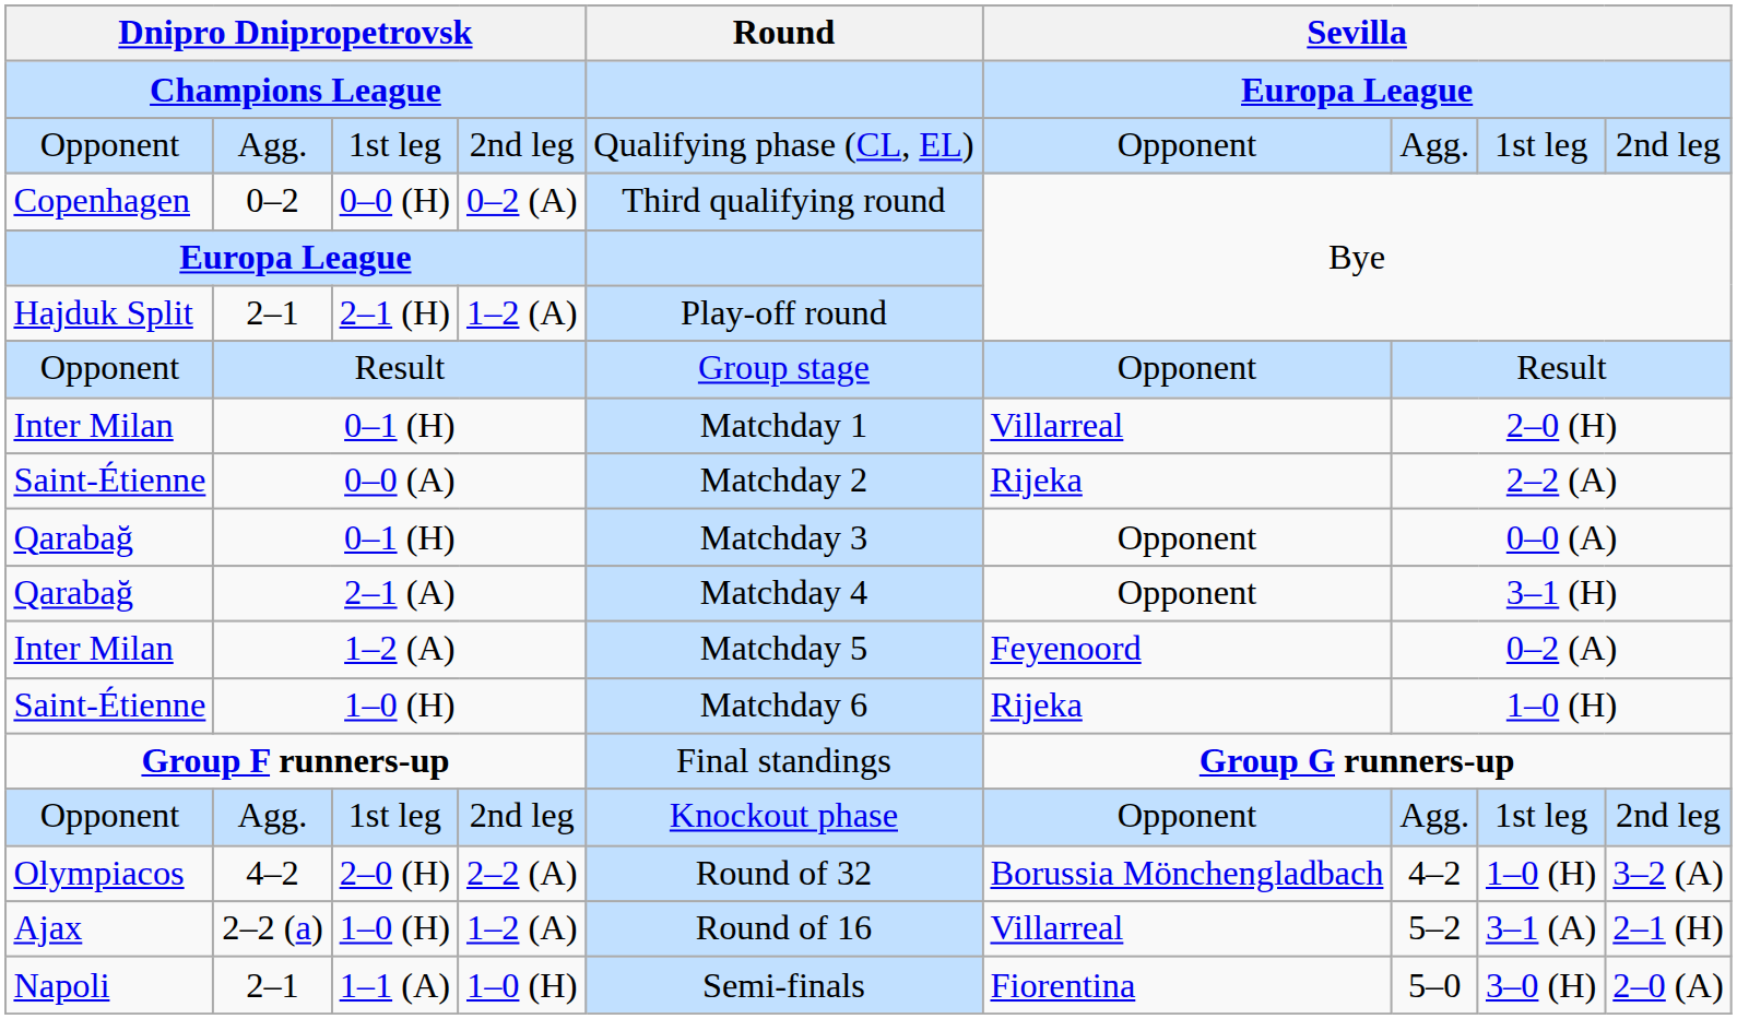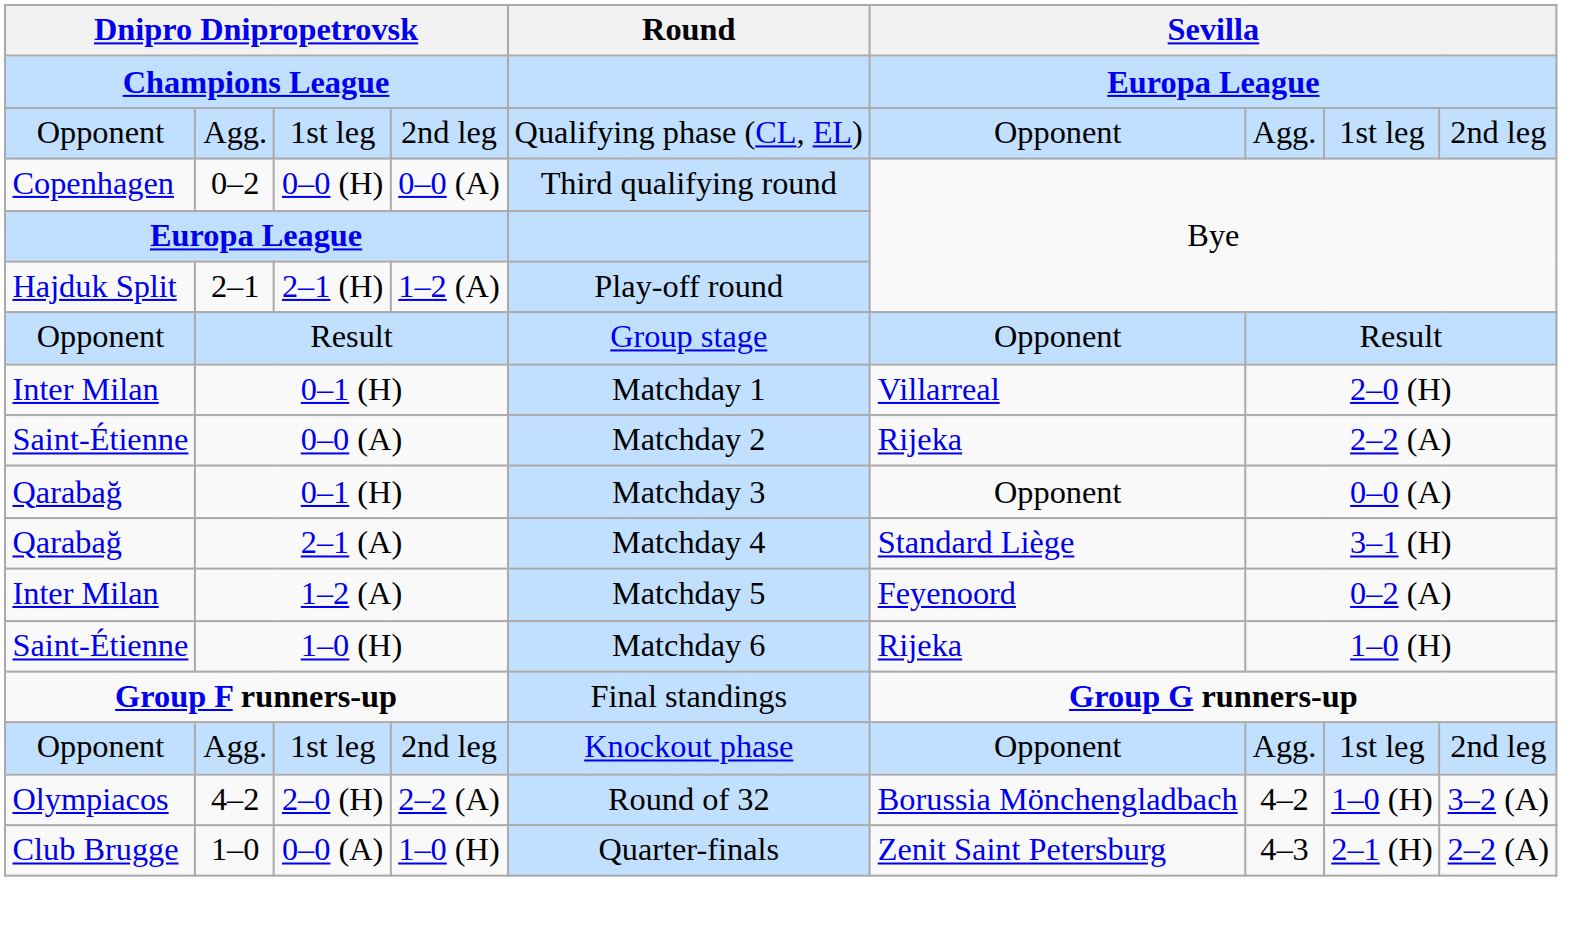 <table class="wikitable" style="text-align:center">
 <tr>
 <th colspan="4"> <a href='#'>Dnipro Dnipropetrovsk</a></th>
 <th>Round</th>
 <th colspan="4"> <a href='#'>Sevilla</a></th>
 </tr>
 <tr bgcolor="#c1e0ff">
 <td colspan="4"><strong><a href='#'>Champions League</a></strong></td>
 <td></td>
 <td colspan="4"><strong><a href='#'>Europa League</a></strong></td>
 </tr>
 <tr bgcolor="#c1e0ff">
 <td>Opponent</td>
 <td>Agg.</td>
 <td>1st leg</td>
 <td>2nd leg</td>
 <td>Qualifying phase (<a href='#'>CL</a>, <a href='#'>EL</a>)</td>
 <td>Opponent</td>
 <td>Agg.</td>
 <td>1st leg</td>
 <td>2nd leg</td>
 </tr>
 <tr>
 <td align=left> <a href='#'>Copenhagen</a></td>
 <td>0–2</td>
 <td><a href='#'>0–0</a> (H)</td>
-<td><a href='#'>0–2</a> (A)</td>
+<td><a href='#'>0–0</a> (A)</td>
 <td bgcolor="#c1e0ff">Third qualifying round</td>
 <td colspan="4" rowspan="3">Bye</td>
 </tr>
 <tr bgcolor="#c1e0ff">
 <td colspan="4"><strong><a href='#'>Europa League</a></strong></td>
 <td></td>
 </tr>
 <tr>
 <td align=left> <a href='#'>Hajduk Split</a></td>
 <td>2–1</td>
 <td><a href='#'>2–1</a> (H)</td>
 <td><a href='#'>1–2</a>  (A)</td>
 <td bgcolor="#c1e0ff">Play-off round</td>
 </tr>
 <tr bgcolor="#c1e0ff">
 <td>Opponent</td>
 <td colspan="3">Result</td>
 <td><a href='#'>Group stage</a></td>
 <td>Opponent</td>
 <td colspan="3">Result</td>
 </tr>
 <tr>
 <td align=left> <a href='#'>Inter Milan</a></td>
 <td colspan="3"><a href='#'>0–1</a> (H)</td>
 <td bgcolor="#c1e0ff">Matchday 1</td>
 <td align=left> <a href='#'>Villarreal</a></td>
 <td colspan="3"><a href='#'>2–0</a> (H)</td>
 </tr>
 <tr>
 <td align=left> <a href='#'>Saint-Étienne</a></td>
 <td colspan="3"><a href='#'>0–0</a> (A)</td>
 <td bgcolor="#c1e0ff">Matchday 2</td>
 <td align=left> <a href='#'>Rijeka</a></td>
 <td colspan="3"><a href='#'>2–2</a> (A)</td>
 </tr>
 <tr>
 <td align=left> <a href='#'>Qarabağ</a></td>
 <td colspan="3"><a href='#'>0–1</a> (H)</td>
 <td bgcolor="#c1e0ff">Matchday 3</td>
 <td>Opponent</td>
 <td colspan="3"><a href='#'>0–0</a> (A)</td>
 </tr>
 <tr>
 <td align=left> <a href='#'>Qarabağ</a></td>
 <td colspan="3"><a href='#'>2–1</a> (A)</td>
 <td bgcolor="#c1e0ff">Matchday 4</td>
-<td>Opponent</td>
+<td align=left> <a href='#'>Standard Liège</a></td>
 <td colspan="3"><a href='#'>3–1</a> (H)</td>
 </tr>
 <tr>
 <td align=left> <a href='#'>Inter Milan</a></td>
 <td colspan="3"><a href='#'>1–2</a> (A)</td>
 <td bgcolor="#c1e0ff">Matchday 5</td>
 <td align=left> <a href='#'>Feyenoord</a></td>
 <td colspan="3"><a href='#'>0–2</a> (A)</td>
 </tr>
 <tr>
 <td align=left> <a href='#'>Saint-Étienne</a></td>
 <td colspan="3"><a href='#'>1–0</a> (H)</td>
 <td bgcolor="#c1e0ff">Matchday 6</td>
 <td align=left> <a href='#'>Rijeka</a></td>
 <td colspan="3"><a href='#'>1–0</a> (H)</td>
 </tr>
 <tr>
 <td colspan="4" valign="top"><strong><a href='#'>Group F</a> runners-up</strong><br></td>
 <td bgcolor="#c1e0ff">Final standings</td>
 <td colspan="4" valign="top"><strong><a href='#'>Group G</a> runners-up</strong><br></td>
 </tr>
 <tr bgcolor="#c1e0ff">
 <td>Opponent</td>
 <td>Agg.</td>
 <td>1st leg</td>
 <td>2nd leg</td>
 <td><a href='#'>Knockout phase</a></td>
 <td>Opponent</td>
 <td>Agg.</td>
 <td>1st leg</td>
 <td>2nd leg</td>
 </tr>
 <tr>
 <td align=left> <a href='#'>Olympiacos</a></td>
 <td>4–2</td>
 <td><a href='#'>2–0</a> (H)</td>
 <td><a href='#'>2–2</a> (A)</td>
 <td bgcolor="#c1e0ff">Round of 32</td>
 <td align=left> <a href='#'>Borussia Mönchengladbach</a></td>
 <td>4–2</td>
 <td><a href='#'>1–0</a> (H)</td>
 <td><a href='#'>3–2</a> (A)</td>
 </tr>
 <tr>
-<td align=left> <a href='#'>Ajax</a></td>
-<td>2–2 (<a href='#'>a</a>)</td>
+<td align=left> <a href='#'>Club Brugge</a></td>
+<td>1–0</td>
+<td><a href='#'>0–0</a> (A)</td>
 <td><a href='#'>1–0</a> (H)</td>
-<td><a href='#'>1–2</a>  (A)</td>
-<td bgcolor="#c1e0ff">Round of 16</td>
-<td align=left> <a href='#'>Villarreal</a></td>
-<td>5–2</td>
-<td><a href='#'>3–1</a> (A)</td>
+<td bgcolor="#c1e0ff">Quarter-finals</td>
+<td align=left> <a href='#'>Zenit Saint Petersburg</a></td>
+<td>4–3</td>
 <td><a href='#'>2–1</a> (H)</td>
-</tr>
-<tr>
-<td align=left> <a href='#'>Napoli</a></td>
-<td>2–1</td>
-<td><a href='#'>1–1</a> (A)</td>
-<td><a href='#'>1–0</a> (H)</td>
-<td bgcolor="#c1e0ff">Semi-finals</td>
-<td align=left> <a href='#'>Fiorentina</a></td>
-<td>5–0</td>
-<td><a href='#'>3–0</a> (H)</td>
-<td><a href='#'>2–0</a> (A)</td>
+<td><a href='#'>2–2</a> (A)</td>
 </tr>
 </table>
